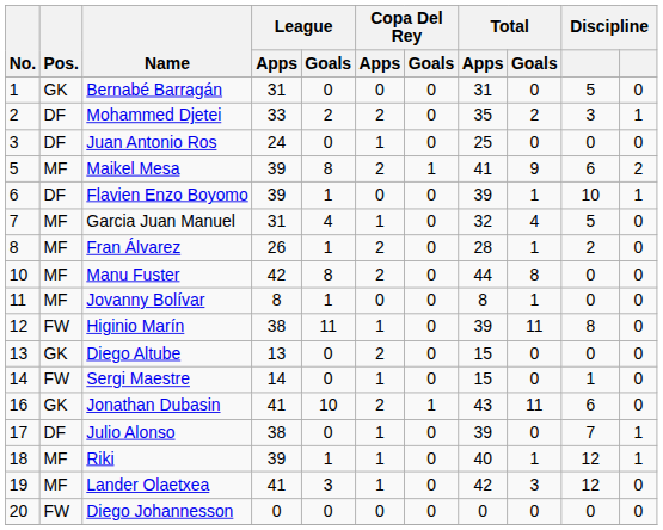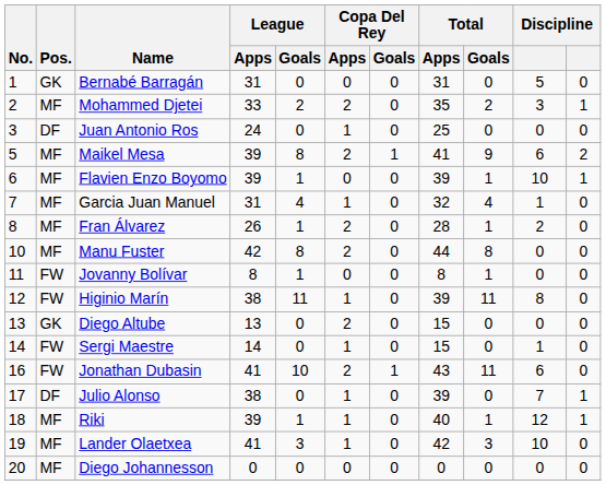 <table class="wikitable" style="text-align:center">
 <tr>
 <th rowspan="2" valign="bottom">No.</th>
 <th rowspan="2" valign="bottom">Pos.</th>
 <th rowspan="2" valign="bottom">Name</th>
 <th colspan="2" width="85">League</th>
 <th colspan="2" width="85">Copa Del Rey</th>
 <th colspan="2" width="85">Total</th>
 <th colspan="2" width="85">Discipline</th>
 </tr>
 <tr>
 <th>Apps</th>
 <th>Goals</th>
 <th>Apps</th>
 <th>Goals</th>
 <th>Apps</th>
 <th>Goals</th>
 <th></th>
 <th></th>
 </tr>
 <tr>
 <td align="left">1</td>
 <td align="left">GK</td>
 <td align="left"> <a href='#'>Bernabé Barragán</a></td>
 <td>31</td>
 <td>0</td>
 <td>0</td>
 <td>0</td>
 <td>31</td>
 <td>0</td>
 <td>5</td>
 <td>0</td>
 </tr>
 <tr>
 <td align="left">2</td>
-<td align="left">DF</td>
+<td align="left">MF</td>
 <td align="left"> <a href='#'>Mohammed Djetei</a></td>
 <td>33</td>
 <td>2</td>
 <td>2</td>
 <td>0</td>
 <td>35</td>
 <td>2</td>
 <td>3</td>
 <td>1</td>
 </tr>
 <tr>
 <td align="left">3</td>
 <td align="left">DF</td>
 <td align="left"> <a href='#'>Juan Antonio Ros</a></td>
 <td>24</td>
 <td>0</td>
 <td>1</td>
 <td>0</td>
 <td>25</td>
 <td>0</td>
 <td>0</td>
 <td>0</td>
 </tr>
 <tr>
 <td align="left">5</td>
 <td align="left">MF</td>
 <td align="left"> <a href='#'>Maikel Mesa</a></td>
 <td>39</td>
 <td>8</td>
 <td>2</td>
 <td>1</td>
 <td>41</td>
 <td>9</td>
 <td>6</td>
 <td>2</td>
 </tr>
 <tr>
 <td align="left">6</td>
-<td align="left">DF</td>
+<td align="left">MF</td>
 <td align="left"> <a href='#'>Flavien Enzo Boyomo</a></td>
 <td>39</td>
 <td>1</td>
 <td>0</td>
 <td>0</td>
 <td>39</td>
 <td>1</td>
 <td>10</td>
 <td>1</td>
 </tr>
 <tr>
 <td align="left">7</td>
 <td align="left">MF</td>
 <td align="left"> Garcia Juan Manuel</td>
 <td>31</td>
 <td>4</td>
 <td>1</td>
 <td>0</td>
 <td>32</td>
 <td>4</td>
-<td>5</td>
+<td>1</td>
 <td>0</td>
 </tr>
 <tr>
 <td align="left">8</td>
 <td align="left">MF</td>
 <td align="left"> <a href='#'>Fran Álvarez</a></td>
 <td>26</td>
 <td>1</td>
 <td>2</td>
 <td>0</td>
 <td>28</td>
 <td>1</td>
 <td>2</td>
 <td>0</td>
 </tr>
 <tr>
 <td align="left">10</td>
 <td align="left">MF</td>
 <td align="left"> <a href='#'>Manu Fuster</a></td>
 <td>42</td>
 <td>8</td>
 <td>2</td>
 <td>0</td>
 <td>44</td>
 <td>8</td>
 <td>0</td>
 <td>0</td>
 </tr>
 <tr>
 <td align="left">11</td>
-<td align="left">MF</td>
+<td align="left">FW</td>
 <td align="left"> <a href='#'>Jovanny Bolívar</a></td>
 <td>8</td>
 <td>1</td>
 <td>0</td>
 <td>0</td>
 <td>8</td>
 <td>1</td>
 <td>0</td>
 <td>0</td>
 </tr>
 <tr>
 <td align="left">12</td>
 <td align="left">FW</td>
 <td align="left"> <a href='#'>Higinio Marín</a></td>
 <td>38</td>
 <td>11</td>
 <td>1</td>
 <td>0</td>
 <td>39</td>
 <td>11</td>
 <td>8</td>
 <td>0</td>
 </tr>
 <tr>
 <td align="left">13</td>
 <td align="left">GK</td>
 <td align="left"> <a href='#'>Diego Altube</a></td>
 <td>13</td>
 <td>0</td>
 <td>2</td>
 <td>0</td>
 <td>15</td>
 <td>0</td>
 <td>0</td>
 <td>0</td>
 </tr>
 <tr>
 <td align="left">14</td>
 <td align="left">FW</td>
 <td align="left"> <a href='#'>Sergi Maestre</a></td>
 <td>14</td>
 <td>0</td>
 <td>1</td>
 <td>0</td>
 <td>15</td>
 <td>0</td>
 <td>1</td>
 <td>0</td>
 </tr>
 <tr>
 <td align="left">16</td>
-<td align="left">GK</td>
+<td align="left">FW</td>
 <td align="left"> <a href='#'>Jonathan Dubasin</a></td>
 <td>41</td>
 <td>10</td>
 <td>2</td>
 <td>1</td>
 <td>43</td>
 <td>11</td>
 <td>6</td>
 <td>0</td>
 </tr>
 <tr>
 <td align="left">17</td>
 <td align="left">DF</td>
 <td align="left"> <a href='#'>Julio Alonso</a></td>
 <td>38</td>
 <td>0</td>
 <td>1</td>
 <td>0</td>
 <td>39</td>
 <td>0</td>
 <td>7</td>
 <td>1</td>
 </tr>
 <tr>
 <td align="left">18</td>
 <td align="left">MF</td>
 <td align="left"> <a href='#'>Riki</a></td>
 <td>39</td>
 <td>1</td>
 <td>1</td>
 <td>0</td>
 <td>40</td>
 <td>1</td>
 <td>12</td>
 <td>1</td>
 </tr>
 <tr>
 <td align="left">19</td>
 <td align="left">MF</td>
 <td align="left"> <a href='#'>Lander Olaetxea</a></td>
 <td>41</td>
 <td>3</td>
 <td>1</td>
 <td>0</td>
 <td>42</td>
 <td>3</td>
-<td>12</td>
+<td>10</td>
 <td>0</td>
 </tr>
 <tr>
 <td align="left">20</td>
-<td align="left">FW</td>
+<td align="left">MF</td>
 <td align="left"> <a href='#'>Diego Johannesson</a></td>
 <td>0</td>
 <td>0</td>
 <td>0</td>
 <td>0</td>
 <td>0</td>
 <td>0</td>
 <td>0</td>
 <td>0</td>
 </tr>
 <tr>
 </tr>
 </table>
